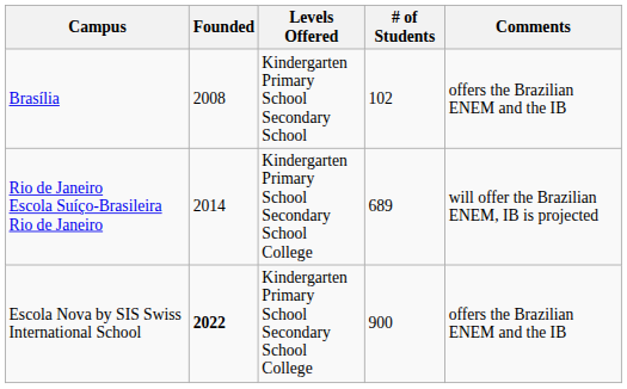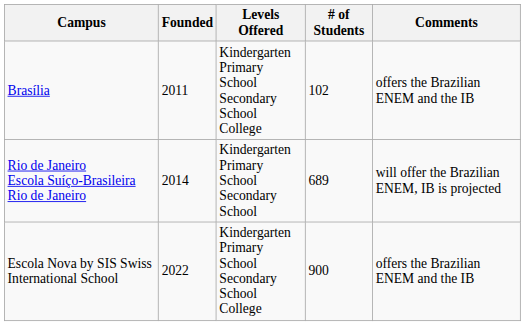 <table class="wikitable">
 <tr>
 <th>Campus</th>
 <th>Founded</th>
 <th>Levels Offered</th>
 <th># of Students</th>
 <th>Comments</th>
 </tr>
 <tr>
 <td><a href='#'>Brasília</a></td>
-<td>2008</td>
-<td>Kindergarten<br>Primary School<br>Secondary School</td>
+<td>2011</td>
+<td>Kindergarten<br>Primary School<br>Secondary School<br>College</td>
 <td>102</td>
 <td>offers the Brazilian ENEM and the IB</td>
 </tr>
 <tr>
 <td><a href='#'>Rio de Janeiro</a><br><a href='#'>Escola Suíço-Brasileira Rio de Janeiro</a></td>
 <td>2014</td>
-<td>Kindergarten<br>Primary School<br>Secondary School<br>College</td>
+<td>Kindergarten<br>Primary School<br>Secondary School</td>
 <td>689</td>
 <td>will offer the Brazilian ENEM, IB is projected</td>
 </tr>
 <tr>
 <td>Escola Nova by SIS Swiss International School</td>
-<td><strong>2022</strong></td>
+<td>2022</td>
 <td>Kindergarten<br>Primary School<br>Secondary School<br>College</td>
 <td>900</td>
 <td>offers the Brazilian ENEM and the IB</td>
 </tr>
 </table>
